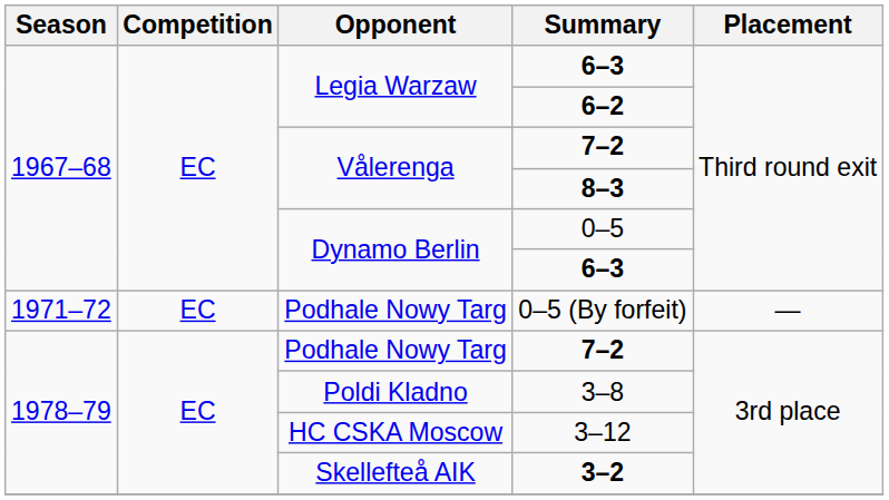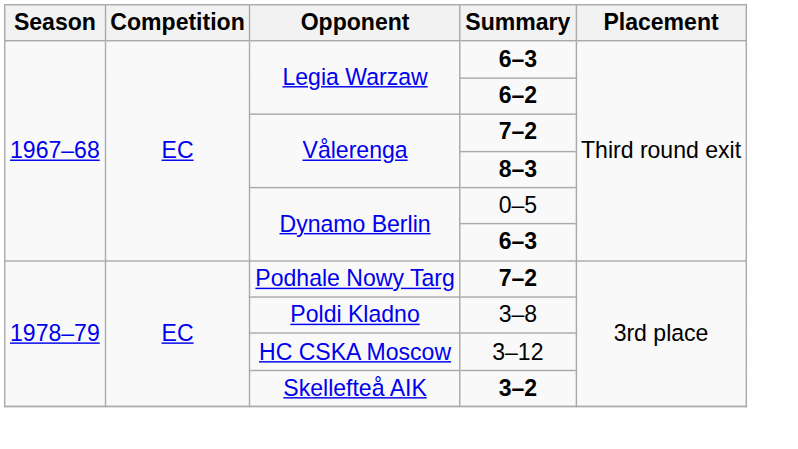 <table class="wikitable" style="text-align:center;">
 <tr>
 <th>Season</th>
 <th>Competition</th>
 <th>Opponent</th>
 <th>Summary</th>
 <th>Placement</th>
 </tr>
 <tr>
 <td rowspan="6"><a href='#'>1967–68</a></td>
 <td rowspan="6"><a href='#'>EC</a></td>
 <td rowspan="2"><a href='#'>Legia Warzaw</a></td>
 <td><strong>6–3</strong></td>
 <td rowspan="6">Third round exit</td>
 </tr>
 <tr>
 <td><strong>6–2</strong></td>
 </tr>
 <tr>
 <td rowspan="2"><a href='#'>Vålerenga</a></td>
 <td><strong>7–2</strong></td>
 </tr>
 <tr>
 <td><strong>8–3</strong></td>
 </tr>
 <tr>
 <td rowspan="2"><a href='#'>Dynamo Berlin</a></td>
 <td>0–5</td>
 </tr>
 <tr>
 <td><strong>6–3</strong></td>
 </tr>
 <tr>
-<td rowspan="1"><a href='#'>1971–72</a></td>
-<td rowspan="1"><a href='#'>EC</a></td>
-<td><a href='#'>Podhale Nowy Targ</a></td>
-<td>0–5 (By forfeit)</td>
-<td>—</td>
-</tr>
-<tr>
 <td rowspan="4"><a href='#'>1978–79</a></td>
 <td rowspan="4"><a href='#'>EC</a></td>
 <td rowspan="1"><a href='#'>Podhale Nowy Targ</a></td>
 <td><strong>7–2</strong></td>
 <td rowspan="4">3rd place</td>
 </tr>
 <tr>
 <td rowspan="1"><a href='#'>Poldi Kladno</a></td>
 <td>3–8</td>
 </tr>
 <tr>
 <td rowspan="1"><a href='#'>HC CSKA Moscow</a></td>
 <td>3–12</td>
 </tr>
 <tr>
 <td rowspan="1"><a href='#'>Skellefteå AIK</a></td>
 <td><strong>3–2</strong></td>
 </tr>
 <tr>
 </tr>
 </table>
